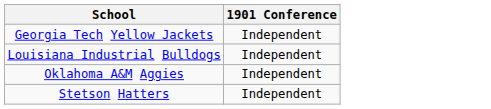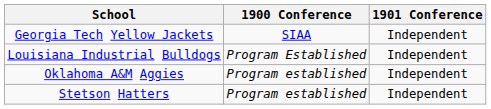 <table class="wikitable sortable">
 <tr>
 <th>School</th>
+<th>1900 Conference</th>
 <th>1901 Conference</th>
 </tr>
 <tr style="text-align:center;">
 <td><a href='#'>Georgia Tech</a> <a href='#'>Yellow Jackets</a></td>
+<td><a href='#'>SIAA</a></td>
 <td>Independent</td>
 </tr>
 <tr style="text-align:center;">
 <td><a href='#'>Louisiana Industrial</a> <a href='#'>Bulldogs</a></td>
+<td><em>Program Established</em></td>
 <td>Independent</td>
 </tr>
 <tr style="text-align:center;">
 <td><a href='#'>Oklahoma A&M</a> <a href='#'>Aggies</a></td>
+<td><em>Program established</em></td>
 <td>Independent</td>
 </tr>
 <tr style="text-align:center;">
 <td><a href='#'>Stetson</a> <a href='#'>Hatters</a></td>
+<td><em>Program established</em></td>
 <td>Independent</td>
 </tr>
 </table>
